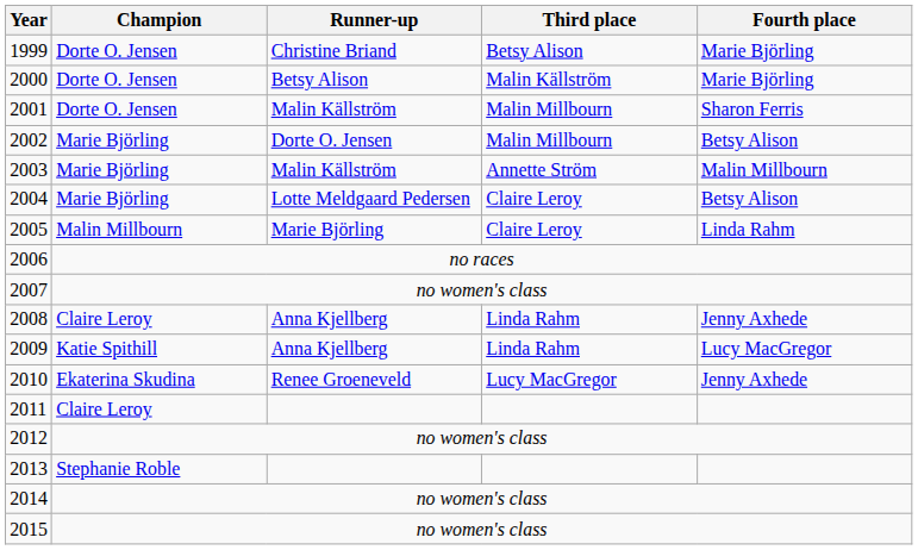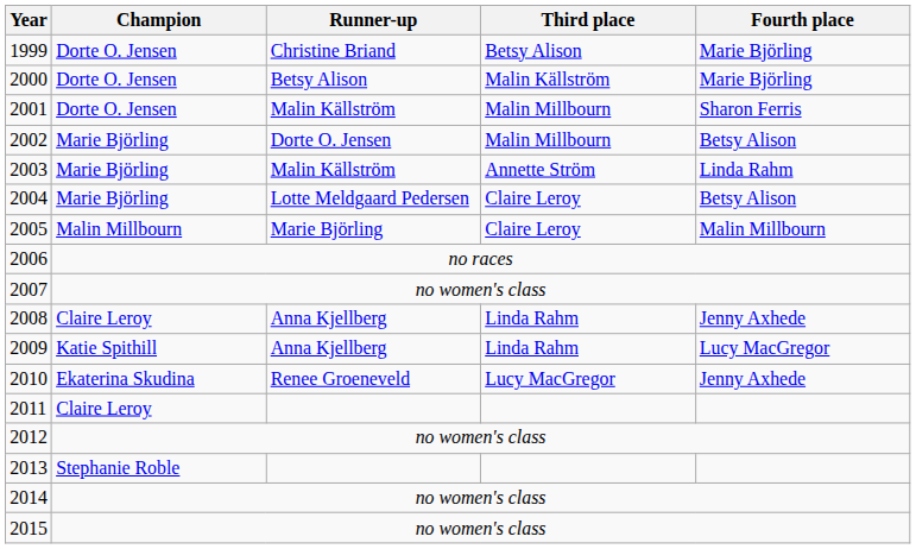 <table class="wikitable">
 <tr>
 <th>Year</th>
 <th style="width:175px;">Champion</th>
 <th style="width:175px;">Runner-up</th>
 <th style="width:175px;">Third place</th>
 <th style="width:175px;">Fourth place</th>
 </tr>
 <tr>
 <td>1999</td>
 <td> <a href='#'>Dorte O. Jensen</a></td>
 <td> <a href='#'>Christine Briand</a></td>
 <td> <a href='#'>Betsy Alison</a></td>
 <td> <a href='#'>Marie Björling</a></td>
 </tr>
 <tr>
 <td>2000</td>
 <td> <a href='#'>Dorte O. Jensen</a></td>
 <td> <a href='#'>Betsy Alison</a></td>
 <td> <a href='#'>Malin Källström</a></td>
 <td> <a href='#'>Marie Björling</a></td>
 </tr>
 <tr>
 <td>2001</td>
 <td> <a href='#'>Dorte O. Jensen</a></td>
 <td> <a href='#'>Malin Källström</a></td>
 <td> <a href='#'>Malin Millbourn</a></td>
 <td> <a href='#'>Sharon Ferris</a></td>
 </tr>
 <tr>
 <td>2002</td>
 <td> <a href='#'>Marie Björling</a></td>
 <td> <a href='#'>Dorte O. Jensen</a></td>
 <td> <a href='#'>Malin Millbourn</a></td>
 <td> <a href='#'>Betsy Alison</a></td>
 </tr>
 <tr>
 <td>2003</td>
 <td> <a href='#'>Marie Björling</a></td>
 <td> <a href='#'>Malin Källström</a></td>
 <td> <a href='#'>Annette Ström</a></td>
-<td> <a href='#'>Malin Millbourn</a></td>
+<td> <a href='#'>Linda Rahm</a></td>
 </tr>
 <tr>
 <td>2004</td>
 <td> <a href='#'>Marie Björling</a></td>
 <td> <a href='#'>Lotte Meldgaard Pedersen</a></td>
 <td> <a href='#'>Claire Leroy</a></td>
 <td> <a href='#'>Betsy Alison</a></td>
 </tr>
 <tr>
 <td>2005</td>
 <td> <a href='#'>Malin Millbourn</a></td>
 <td> <a href='#'>Marie Björling</a></td>
 <td> <a href='#'>Claire Leroy</a></td>
-<td> <a href='#'>Linda Rahm</a></td>
+<td> <a href='#'>Malin Millbourn</a></td>
 </tr>
 <tr>
 <td>2006</td>
 <td colspan="4" style="text-align:center;"><em>no races</em></td>
 </tr>
 <tr>
 <td>2007</td>
 <td colspan="4" style="text-align:center;"><em>no women's class</em></td>
 </tr>
 <tr>
 <td>2008</td>
 <td> <a href='#'>Claire Leroy</a></td>
 <td> <a href='#'>Anna Kjellberg</a></td>
 <td> <a href='#'>Linda Rahm</a></td>
 <td> <a href='#'>Jenny Axhede</a></td>
 </tr>
 <tr>
 <td>2009</td>
 <td> <a href='#'>Katie Spithill</a></td>
 <td> <a href='#'>Anna Kjellberg</a></td>
 <td> <a href='#'>Linda Rahm</a></td>
 <td> <a href='#'>Lucy MacGregor</a></td>
 </tr>
 <tr>
 <td>2010</td>
 <td> <a href='#'>Ekaterina Skudina</a></td>
 <td> <a href='#'>Renee Groeneveld</a></td>
 <td> <a href='#'>Lucy MacGregor</a></td>
 <td> <a href='#'>Jenny Axhede</a></td>
 </tr>
 <tr>
 <td>2011</td>
 <td> <a href='#'>Claire Leroy</a></td>
 <td></td>
 <td></td>
 <td></td>
 </tr>
 <tr>
 <td>2012</td>
 <td colspan="4" style="text-align:center;"><em>no women's class</em></td>
 </tr>
 <tr>
 <td>2013</td>
 <td> <a href='#'>Stephanie Roble</a></td>
 <td></td>
 <td></td>
 <td></td>
 </tr>
 <tr>
 <td>2014</td>
 <td colspan="4" style="text-align:center;"><em>no women's class</em></td>
 </tr>
 <tr>
 <td>2015</td>
 <td colspan="4" style="text-align:center;"><em>no women's class</em></td>
 </tr>
 </table>
